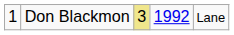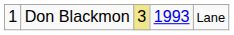 <table class="wikitable">
 <tr>
 </tr>
 <tr>
 <td>1</td>
 <td>Don Blackmon</td>
 <td style="background: khaki;">3</td>
-<td><a href='#'>1992</a></td>
+<td><a href='#'>1993</a></td>
 <td style="font-size:80%;">Lane</td>
 </tr>
 </table>
